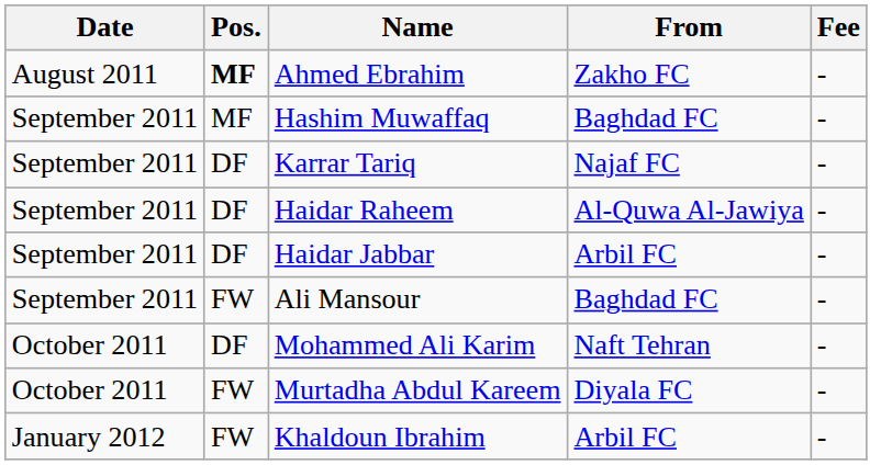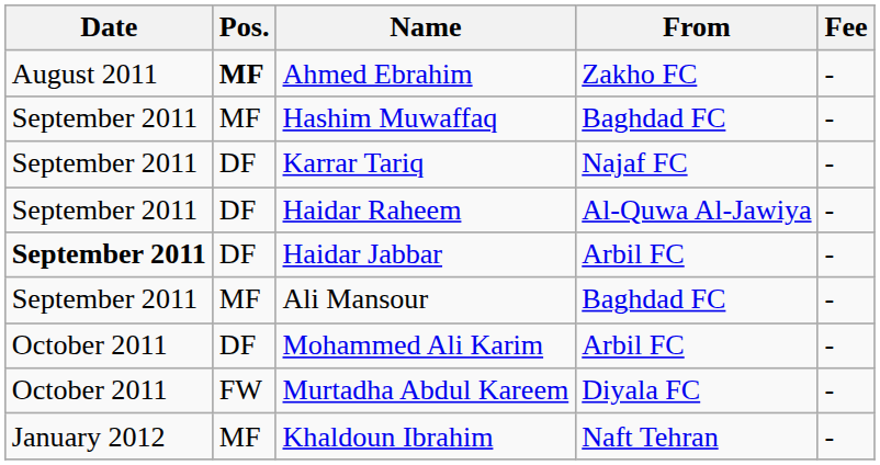 <table class="wikitable">
 <tr>
 <th>Date</th>
 <th>Pos.</th>
 <th>Name</th>
 <th>From</th>
 <th>Fee</th>
 </tr>
 <tr>
 <td>August 2011</td>
 <td><strong>MF</strong></td>
 <td> <a href='#'>Ahmed Ebrahim</a></td>
 <td> <a href='#'>Zakho FC</a></td>
 <td>-</td>
 </tr>
 <tr>
 <td>September 2011</td>
 <td>MF</td>
 <td> <a href='#'>Hashim Muwaffaq</a></td>
 <td> <a href='#'>Baghdad FC</a></td>
 <td>-</td>
 </tr>
 <tr>
 <td>September 2011</td>
 <td>DF</td>
 <td> <a href='#'>Karrar Tariq</a></td>
 <td> <a href='#'>Najaf FC</a></td>
 <td>-</td>
 </tr>
 <tr>
 <td>September 2011</td>
 <td>DF</td>
 <td> <a href='#'>Haidar Raheem</a></td>
 <td> <a href='#'>Al-Quwa Al-Jawiya</a></td>
 <td>-</td>
 </tr>
 <tr>
-<td>September 2011</td>
+<td><strong>September 2011</strong></td>
 <td>DF</td>
 <td> <a href='#'>Haidar Jabbar</a></td>
 <td> <a href='#'>Arbil FC</a></td>
 <td>-</td>
 </tr>
 <tr>
 <td>September 2011</td>
-<td>FW</td>
+<td>MF</td>
 <td> Ali Mansour</td>
 <td> <a href='#'>Baghdad FC</a></td>
 <td>-</td>
 </tr>
 <tr>
 <td>October 2011</td>
 <td>DF</td>
 <td> <a href='#'>Mohammed Ali Karim</a></td>
-<td> <a href='#'>Naft Tehran</a></td>
+<td> <a href='#'>Arbil FC</a></td>
 <td>-</td>
 </tr>
 <tr>
 <td>October 2011</td>
 <td>FW</td>
 <td> <a href='#'>Murtadha Abdul Kareem</a></td>
 <td> <a href='#'>Diyala FC</a></td>
 <td>-</td>
 </tr>
 <tr>
 <td>January 2012</td>
-<td>FW</td>
+<td>MF</td>
 <td> <a href='#'>Khaldoun Ibrahim</a></td>
-<td> <a href='#'>Arbil FC</a></td>
+<td> <a href='#'>Naft Tehran</a></td>
 <td>-</td>
 </tr>
 </table>
